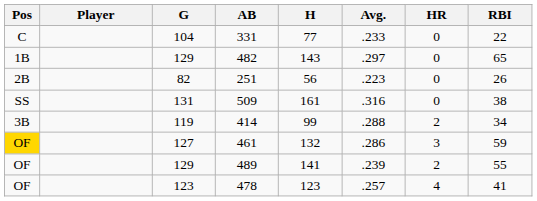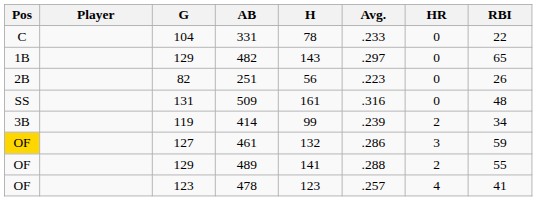 <table class="wikitable sortable">
 <tr>
 <th bgcolor="#DDDDFF" width="5%">Pos</th>
 <th bgcolor="#DDDDFF" width="16%">Player</th>
 <th bgcolor="#DDDDFF" width="9%">G</th>
 <th bgcolor="#DDDDFF" width="9%">AB</th>
 <th bgcolor="#DDDDFF" width="9%">H</th>
 <th bgcolor="#DDDDFF" width="9%">Avg.</th>
 <th bgcolor="#DDDDFF" width="9%">HR</th>
 <th bgcolor="#DDDDFF" width="9%">RBI</th>
 </tr>
 <tr align="center">
 <td>C</td>
 <td></td>
 <td>104</td>
 <td>331</td>
-<td>77</td>
+<td>78</td>
 <td>.233</td>
 <td>0</td>
 <td>22</td>
 </tr>
 <tr align="center">
 <td>1B</td>
 <td></td>
 <td>129</td>
 <td>482</td>
 <td>143</td>
 <td>.297</td>
 <td>0</td>
 <td>65</td>
 </tr>
 <tr align="center">
 <td>2B</td>
 <td></td>
 <td>82</td>
 <td>251</td>
 <td>56</td>
 <td>.223</td>
 <td>0</td>
 <td>26</td>
 </tr>
 <tr align="center">
 <td>SS</td>
 <td></td>
 <td>131</td>
 <td>509</td>
 <td>161</td>
 <td>.316</td>
 <td>0</td>
-<td>38</td>
+<td>48</td>
 </tr>
 <tr align="center">
 <td>3B</td>
 <td></td>
 <td>119</td>
 <td>414</td>
 <td>99</td>
-<td>.288</td>
+<td>.239</td>
 <td>2</td>
 <td>34</td>
 </tr>
 <tr align="center">
 <td style="background: gold;">OF</td>
 <td></td>
 <td>127</td>
 <td>461</td>
 <td>132</td>
 <td>.286</td>
 <td>3</td>
 <td>59</td>
 </tr>
 <tr align="center">
 <td>OF</td>
 <td></td>
 <td>129</td>
 <td>489</td>
 <td>141</td>
-<td>.239</td>
+<td>.288</td>
 <td>2</td>
 <td>55</td>
 </tr>
 <tr align="center">
 <td>OF</td>
 <td></td>
 <td>123</td>
 <td>478</td>
 <td>123</td>
 <td>.257</td>
 <td>4</td>
 <td>41</td>
 </tr>
 </table>
